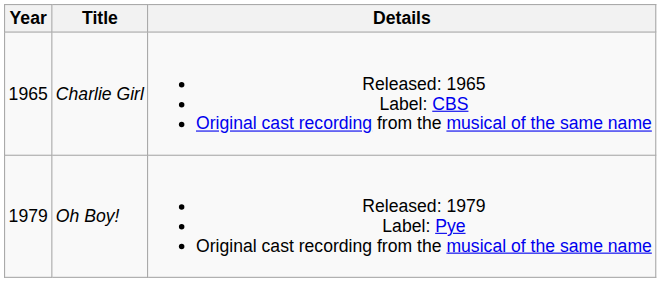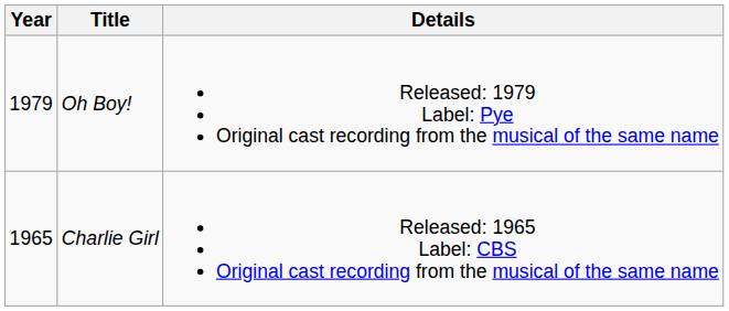 <table class="wikitable" style="text-align:center">
 <tr>
 <th>Year</th>
 <th>Title</th>
 <th>Details</th>
 </tr>
 <tr>
+<td>1979</td>
+<td align="left"><em>Oh Boy!</em></td>
+<td><br><ul><li>Released: 1979</li><li>Label: <a href='#'>Pye</a></li><li>Original cast recording from the <a href='#'>musical of the same name</a></li></ul></td>
+</tr>
+<tr>
 <td>1965</td>
 <td align="left"><em>Charlie Girl</em></td>
 <td><br><ul><li>Released: 1965</li><li>Label: <a href='#'>CBS</a></li><li><a href='#'>Original cast recording</a> from the <a href='#'>musical of the same name</a></li></ul></td>
 </tr>
-<tr>
-<td>1979</td>
-<td align="left"><em>Oh Boy!</em></td>
-<td><br><ul><li>Released: 1979</li><li>Label: <a href='#'>Pye</a></li><li>Original cast recording from the <a href='#'>musical of the same name</a></li></ul></td>
-</tr>
 </table>
